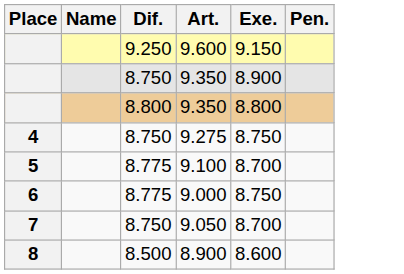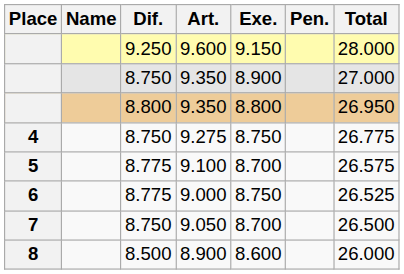 <table class="wikitable sortable" style="text-align:center">
 <tr>
 <th scope=col>Place</th>
 <th scope=col>Name</th>
 <th scope=col>Dif.</th>
 <th scope=col>Art.</th>
 <th scope=col>Exe.</th>
 <th scope=col>Pen.</th>
+<th scope=col>Total</th>
 </tr>
 <tr bgcolor=fffcaf>
 <th scope=row></th>
 <td align=left><strong></strong></td>
 <td>9.250</td>
 <td>9.600</td>
 <td>9.150</td>
 <td></td>
+<td>28.000</td>
 </tr>
 <tr bgcolor=e5e5e5>
 <th scope=row></th>
 <td align=left><strong></strong></td>
 <td>8.750</td>
 <td>9.350</td>
 <td>8.900</td>
 <td></td>
+<td>27.000</td>
 </tr>
 <tr bgcolor=eecc99>
 <th scope=row></th>
 <td align=left><strong></strong></td>
 <td>8.800</td>
 <td>9.350</td>
 <td>8.800</td>
 <td></td>
+<td>26.950</td>
 </tr>
 <tr>
 <th scope=row><strong>4</strong></th>
 <td align=left><strong></strong></td>
 <td>8.750</td>
 <td>9.275</td>
 <td>8.750</td>
 <td></td>
+<td>26.775</td>
 </tr>
 <tr>
 <th scope=row><strong>5</strong></th>
 <td align=left><strong></strong></td>
 <td>8.775</td>
 <td>9.100</td>
 <td>8.700</td>
 <td></td>
+<td>26.575</td>
 </tr>
 <tr>
 <th scope=row><strong>6</strong></th>
 <td align=left><strong></strong></td>
 <td>8.775</td>
 <td>9.000</td>
 <td>8.750</td>
 <td></td>
+<td>26.525</td>
 </tr>
 <tr>
 <th scope=row><strong>7</strong></th>
 <td align=left><strong></strong></td>
 <td>8.750</td>
 <td>9.050</td>
 <td>8.700</td>
 <td></td>
+<td>26.500</td>
 </tr>
 <tr>
 <th scope=row><strong>8</strong></th>
 <td align=left><strong></strong></td>
 <td>8.500</td>
 <td>8.900</td>
 <td>8.600</td>
 <td></td>
+<td>26.000</td>
 </tr>
 </table>
